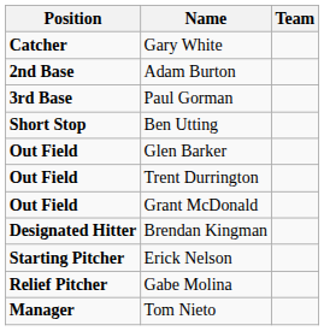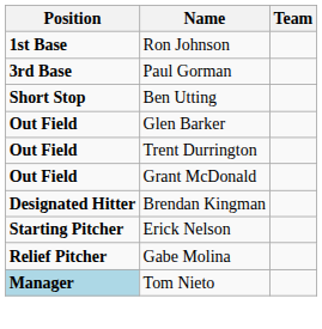 <table class="wikitable">
 <tr>
 <th>Position</th>
 <th>Name</th>
 <th>Team</th>
 </tr>
 <tr>
-<td><strong>Catcher</strong></td>
-<td>Gary White</td>
-<td></td>
-</tr>
-<tr>
-<td><strong>2nd Base</strong></td>
-<td>Adam Burton</td>
+<td><strong>1st Base</strong></td>
+<td>Ron Johnson</td>
 <td></td>
 </tr>
 <tr>
 <td><strong>3rd Base</strong></td>
 <td>Paul Gorman</td>
 <td></td>
 </tr>
 <tr>
 <td><strong>Short Stop</strong></td>
 <td>Ben Utting</td>
 <td></td>
 </tr>
 <tr>
 <td><strong>Out Field</strong></td>
 <td>Glen Barker</td>
 <td></td>
 </tr>
 <tr>
 <td><strong>Out Field</strong></td>
 <td>Trent Durrington</td>
 <td></td>
 </tr>
 <tr>
 <td><strong>Out Field</strong></td>
 <td>Grant McDonald</td>
 <td></td>
 </tr>
 <tr>
 <td><strong>Designated Hitter</strong></td>
 <td>Brendan Kingman</td>
 <td></td>
 </tr>
 <tr>
 <td><strong>Starting Pitcher</strong></td>
 <td>Erick Nelson</td>
 <td></td>
 </tr>
 <tr>
 <td><strong>Relief Pitcher</strong></td>
 <td>Gabe Molina</td>
 <td></td>
 </tr>
 <tr>
-<td><strong>Manager</strong></td>
+<td style="background: lightblue;"><strong>Manager</strong></td>
 <td>Tom Nieto</td>
 <td></td>
 </tr>
 </table>
